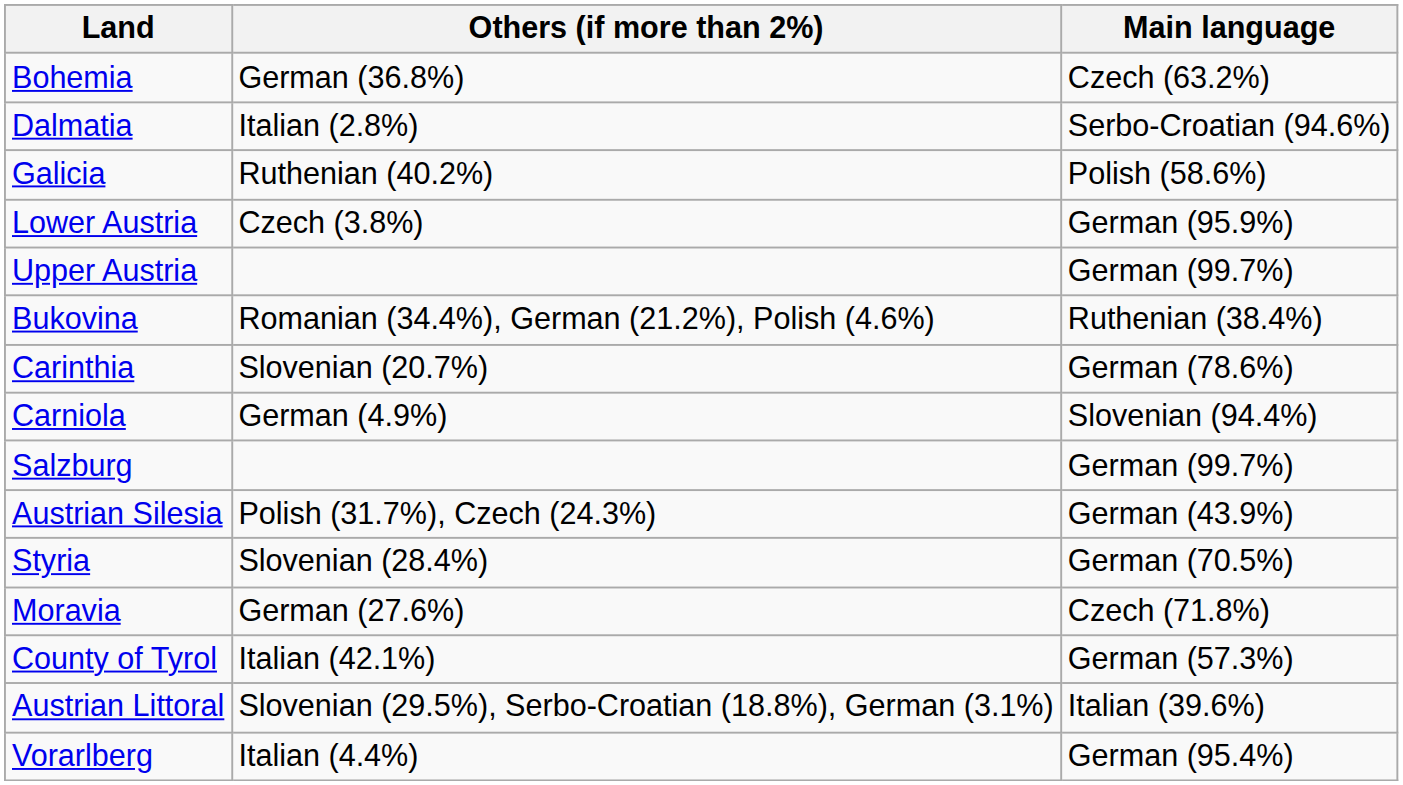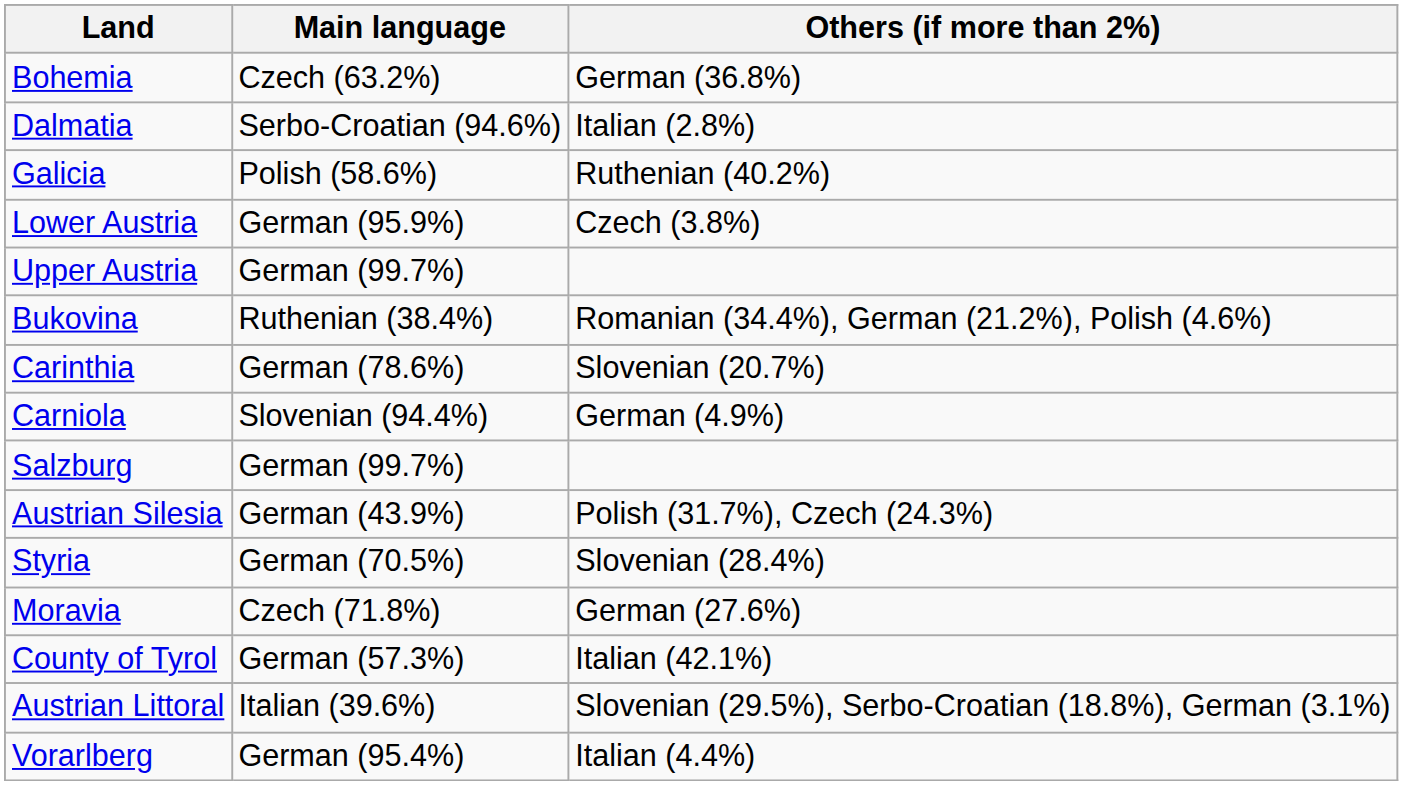 <table class="wikitable">
 <tr>
 <th>Land</th>
+<th>Main language</th>
 <th>Others (if more than 2%)</th>
-<th>Main language</th>
 </tr>
 <tr>
 <td><a href='#'>Bohemia</a></td>
+<td>Czech (63.2%)</td>
 <td>German (36.8%)</td>
-<td>Czech (63.2%)</td>
 </tr>
 <tr>
 <td><a href='#'>Dalmatia</a></td>
+<td>Serbo-Croatian (94.6%)</td>
 <td>Italian (2.8%)</td>
-<td>Serbo-Croatian (94.6%)</td>
 </tr>
 <tr>
 <td><a href='#'>Galicia</a></td>
+<td>Polish (58.6%)</td>
 <td>Ruthenian (40.2%)</td>
-<td>Polish (58.6%)</td>
 </tr>
 <tr>
 <td><a href='#'>Lower Austria</a></td>
+<td>German (95.9%)</td>
 <td>Czech (3.8%)</td>
-<td>German (95.9%)</td>
 </tr>
 <tr>
 <td><a href='#'>Upper Austria</a></td>
+<td>German (99.7%)</td>
 <td></td>
-<td>German (99.7%)</td>
 </tr>
 <tr>
 <td><a href='#'>Bukovina</a></td>
+<td>Ruthenian (38.4%)</td>
 <td>Romanian (34.4%), German (21.2%), Polish (4.6%)</td>
-<td>Ruthenian (38.4%)</td>
 </tr>
 <tr>
 <td><a href='#'>Carinthia</a></td>
+<td>German (78.6%)</td>
 <td>Slovenian (20.7%)</td>
-<td>German (78.6%)</td>
 </tr>
 <tr>
 <td><a href='#'>Carniola</a></td>
+<td>Slovenian (94.4%)</td>
 <td>German (4.9%)</td>
-<td>Slovenian (94.4%)</td>
 </tr>
 <tr>
 <td><a href='#'>Salzburg</a></td>
+<td>German (99.7%)</td>
 <td></td>
-<td>German (99.7%)</td>
 </tr>
 <tr>
 <td><a href='#'>Austrian Silesia</a></td>
+<td>German (43.9%)</td>
 <td>Polish (31.7%), Czech (24.3%)</td>
-<td>German (43.9%)</td>
 </tr>
 <tr>
 <td><a href='#'>Styria</a></td>
+<td>German (70.5%)</td>
 <td>Slovenian (28.4%)</td>
-<td>German (70.5%)</td>
 </tr>
 <tr>
 <td><a href='#'>Moravia</a></td>
+<td>Czech (71.8%)</td>
 <td>German (27.6%)</td>
-<td>Czech (71.8%)</td>
 </tr>
 <tr>
 <td><a href='#'>County of Tyrol</a></td>
+<td>German (57.3%)</td>
 <td>Italian (42.1%)</td>
-<td>German (57.3%)</td>
 </tr>
 <tr>
 <td><a href='#'>Austrian Littoral</a></td>
+<td>Italian (39.6%)</td>
 <td>Slovenian (29.5%), Serbo-Croatian (18.8%), German (3.1%)</td>
-<td>Italian (39.6%)</td>
 </tr>
 <tr>
 <td><a href='#'>Vorarlberg</a></td>
+<td>German (95.4%)</td>
 <td>Italian (4.4%)</td>
-<td>German (95.4%)</td>
 </tr>
 </table>
